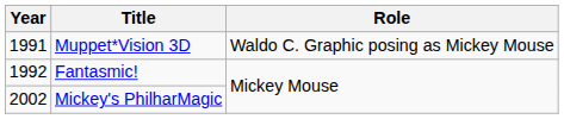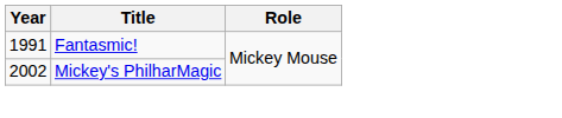 <table class = "wikitable sortable">
 <tr>
 <th>Year</th>
 <th>Title</th>
 <th>Role</th>
 </tr>
 <tr>
 <td>1991</td>
-<td><a href='#'>Muppet*Vision 3D</a></td>
-<td>Waldo C. Graphic posing as Mickey Mouse</td>
-</tr>
-<tr>
-<td>1992</td>
 <td><a href='#'>Fantasmic!</a></td>
 <td rowspan="2">Mickey Mouse</td>
 </tr>
 <tr>
 <td>2002</td>
 <td><a href='#'>Mickey's PhilharMagic</a></td>
 </tr>
 </table>
